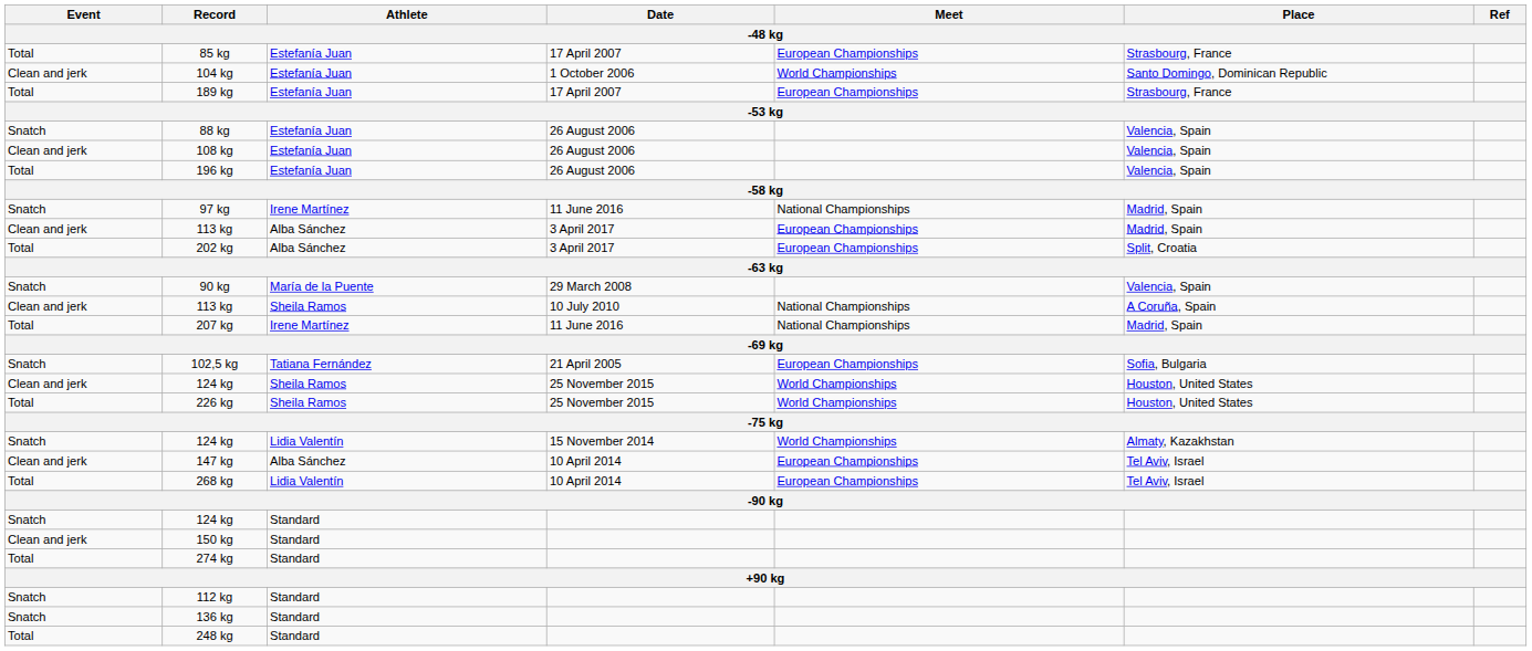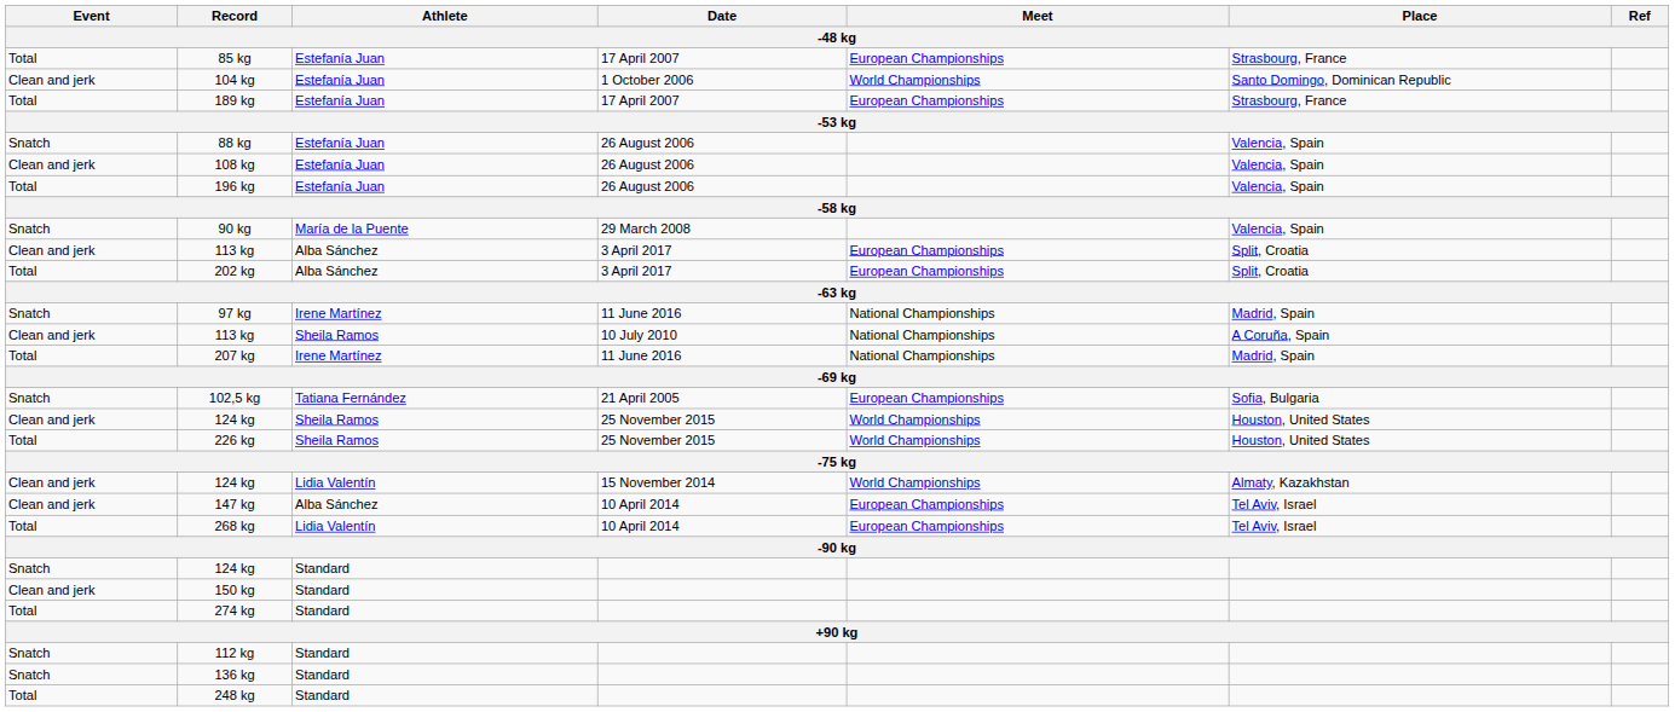 <table class="wikitable" style="font-size:95%; width: 95%;">
 <tr>
 <th width=9%>Event</th>
 <th width=6%>Record</th>
 <th width=16%>Athlete</th>
 <th width=13%>Date</th>
 <th width=20%>Meet</th>
 <th width=20%>Place</th>
 <th width=3%>Ref</th>
 </tr>
 <tr bgcolor="#DDDDDD">
 <th colspan="7">-48 kg</th>
 </tr>
 <tr>
 <td>Total</td>
 <td align="center">85 kg</td>
 <td><a href='#'>Estefanía Juan</a></td>
 <td>17 April 2007</td>
 <td><a href='#'>European Championships</a></td>
 <td><a href='#'>Strasbourg</a>, France</td>
 <td></td>
 </tr>
 <tr>
 <td>Clean and jerk</td>
 <td align="center">104 kg</td>
 <td><a href='#'>Estefanía Juan</a></td>
 <td>1 October 2006</td>
 <td><a href='#'>World Championships</a></td>
 <td><a href='#'>Santo Domingo</a>, Dominican Republic</td>
 <td></td>
 </tr>
 <tr>
 <td>Total</td>
 <td align="center">189 kg</td>
 <td><a href='#'>Estefanía Juan</a></td>
 <td>17 April 2007</td>
 <td><a href='#'>European Championships</a></td>
 <td><a href='#'>Strasbourg</a>, France</td>
 <td></td>
 </tr>
 <tr bgcolor="#DDDDDD">
 <th colspan="7">-53 kg</th>
 </tr>
 <tr>
 <td>Snatch</td>
 <td align="center">88 kg</td>
 <td><a href='#'>Estefanía Juan</a></td>
 <td>26 August 2006</td>
 <td></td>
 <td><a href='#'>Valencia</a>, Spain</td>
 <td></td>
 </tr>
 <tr>
 <td>Clean and jerk</td>
 <td align="center">108 kg</td>
 <td><a href='#'>Estefanía Juan</a></td>
 <td>26 August 2006</td>
 <td></td>
 <td><a href='#'>Valencia</a>, Spain</td>
 <td></td>
 </tr>
 <tr>
 <td>Total</td>
 <td align="center">196 kg</td>
 <td><a href='#'>Estefanía Juan</a></td>
 <td>26 August 2006</td>
 <td></td>
 <td><a href='#'>Valencia</a>, Spain</td>
 <td></td>
 </tr>
 <tr bgcolor="#DDDDDD">
 <th colspan="7">-58 kg</th>
 </tr>
 <tr>
 <td>Snatch</td>
-<td align="center">97 kg</td>
-<td><a href='#'>Irene Martínez</a></td>
-<td>11 June 2016</td>
-<td>National Championships</td>
-<td><a href='#'>Madrid</a>, Spain</td>
+<td align="center">90 kg</td>
+<td><a href='#'>María de la Puente</a></td>
+<td>29 March 2008</td>
+<td></td>
+<td><a href='#'>Valencia</a>, Spain</td>
 <td></td>
 </tr>
 <tr>
 <td>Clean and jerk</td>
 <td align="center">113 kg</td>
 <td>Alba Sánchez</td>
 <td>3 April 2017</td>
 <td><a href='#'>European Championships</a></td>
-<td><a href='#'>Madrid</a>, Spain</td>
+<td><a href='#'>Split</a>, Croatia</td>
 <td></td>
 </tr>
 <tr>
 <td>Total</td>
 <td align="center">202 kg</td>
 <td>Alba Sánchez</td>
 <td>3 April 2017</td>
 <td><a href='#'>European Championships</a></td>
 <td><a href='#'>Split</a>, Croatia</td>
 <td></td>
 </tr>
 <tr bgcolor="#DDDDDD">
 <th colspan="7">-63 kg</th>
 </tr>
 <tr>
 <td>Snatch</td>
-<td align="center">90 kg</td>
-<td><a href='#'>María de la Puente</a></td>
-<td>29 March 2008</td>
-<td></td>
-<td><a href='#'>Valencia</a>, Spain</td>
+<td align="center">97 kg</td>
+<td><a href='#'>Irene Martínez</a></td>
+<td>11 June 2016</td>
+<td>National Championships</td>
+<td><a href='#'>Madrid</a>, Spain</td>
 <td></td>
 </tr>
 <tr>
 <td>Clean and jerk</td>
 <td align="center">113 kg</td>
 <td><a href='#'>Sheila Ramos</a></td>
 <td>10 July 2010</td>
 <td>National Championships</td>
 <td><a href='#'>A Coruña</a>, Spain</td>
 <td></td>
 </tr>
 <tr>
 <td>Total</td>
 <td align="center">207 kg</td>
 <td><a href='#'>Irene Martínez</a></td>
 <td>11 June 2016</td>
 <td>National Championships</td>
 <td><a href='#'>Madrid</a>, Spain</td>
 <td></td>
 </tr>
 <tr bgcolor="#DDDDDD">
 <th colspan=7>-69 kg</th>
 </tr>
 <tr>
 <td>Snatch</td>
 <td align="center">102,5 kg</td>
 <td><a href='#'>Tatiana Fernández</a></td>
 <td>21 April 2005</td>
 <td><a href='#'>European Championships</a></td>
 <td><a href='#'>Sofia</a>, Bulgaria</td>
 <td></td>
 </tr>
 <tr>
 <td>Clean and jerk</td>
 <td align="center">124 kg</td>
 <td><a href='#'>Sheila Ramos</a></td>
 <td>25 November 2015</td>
 <td><a href='#'>World Championships</a></td>
 <td><a href='#'>Houston</a>, United States</td>
 <td></td>
 </tr>
 <tr>
 <td>Total</td>
 <td align="center">226 kg</td>
 <td><a href='#'>Sheila Ramos</a></td>
 <td>25 November 2015</td>
 <td><a href='#'>World Championships</a></td>
 <td><a href='#'>Houston</a>, United States</td>
 <td></td>
 </tr>
 <tr bgcolor="#DDDDDD">
 <th colspan="7">-75 kg</th>
 </tr>
 <tr>
-<td>Snatch</td>
+<td>Clean and jerk</td>
 <td align="center">124 kg</td>
 <td><a href='#'>Lidia Valentín</a></td>
 <td>15 November 2014</td>
 <td><a href='#'>World Championships</a></td>
 <td><a href='#'>Almaty</a>, Kazakhstan</td>
 <td></td>
 </tr>
 <tr>
 <td>Clean and jerk</td>
 <td align="center">147 kg</td>
 <td>Alba Sánchez</td>
 <td>10 April 2014</td>
 <td><a href='#'>European Championships</a></td>
 <td><a href='#'>Tel Aviv</a>, Israel</td>
 <td></td>
 </tr>
 <tr>
 <td>Total</td>
 <td align="center">268 kg</td>
 <td><a href='#'>Lidia Valentín</a></td>
 <td>10 April 2014</td>
 <td><a href='#'>European Championships</a></td>
 <td><a href='#'>Tel Aviv</a>, Israel</td>
 <td></td>
 </tr>
 <tr bgcolor="#DDDDDD">
 <th colspan="7">-90 kg</th>
 </tr>
 <tr>
 <td>Snatch</td>
 <td align="center">124 kg</td>
 <td>Standard</td>
 <td></td>
 <td></td>
 <td></td>
 <td></td>
 </tr>
 <tr>
 <td>Clean and jerk</td>
 <td align="center">150 kg</td>
 <td>Standard</td>
 <td></td>
 <td></td>
 <td></td>
 <td></td>
 </tr>
 <tr>
 <td>Total</td>
 <td align="center">274 kg</td>
 <td>Standard</td>
 <td></td>
 <td></td>
 <td></td>
 <td></td>
 </tr>
 <tr bgcolor="#DDDDDD">
 <th colspan="7">+90 kg</th>
 </tr>
 <tr>
 <td>Snatch</td>
 <td align="center">112 kg</td>
 <td>Standard</td>
 <td></td>
 <td></td>
 <td></td>
 <td></td>
 </tr>
 <tr>
 <td>Snatch</td>
 <td align="center">136 kg</td>
 <td>Standard</td>
 <td></td>
 <td></td>
 <td></td>
 <td></td>
 </tr>
 <tr>
 <td>Total</td>
 <td align="center">248 kg</td>
 <td>Standard</td>
 <td></td>
 <td></td>
 <td></td>
 <td></td>
 </tr>
 </table>
